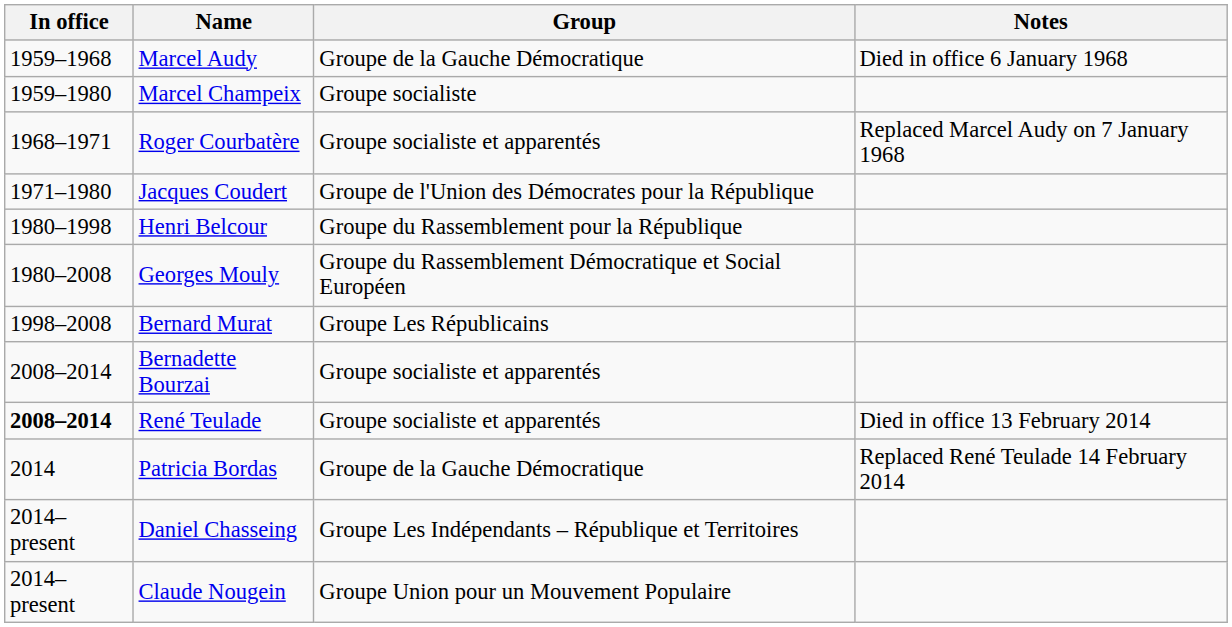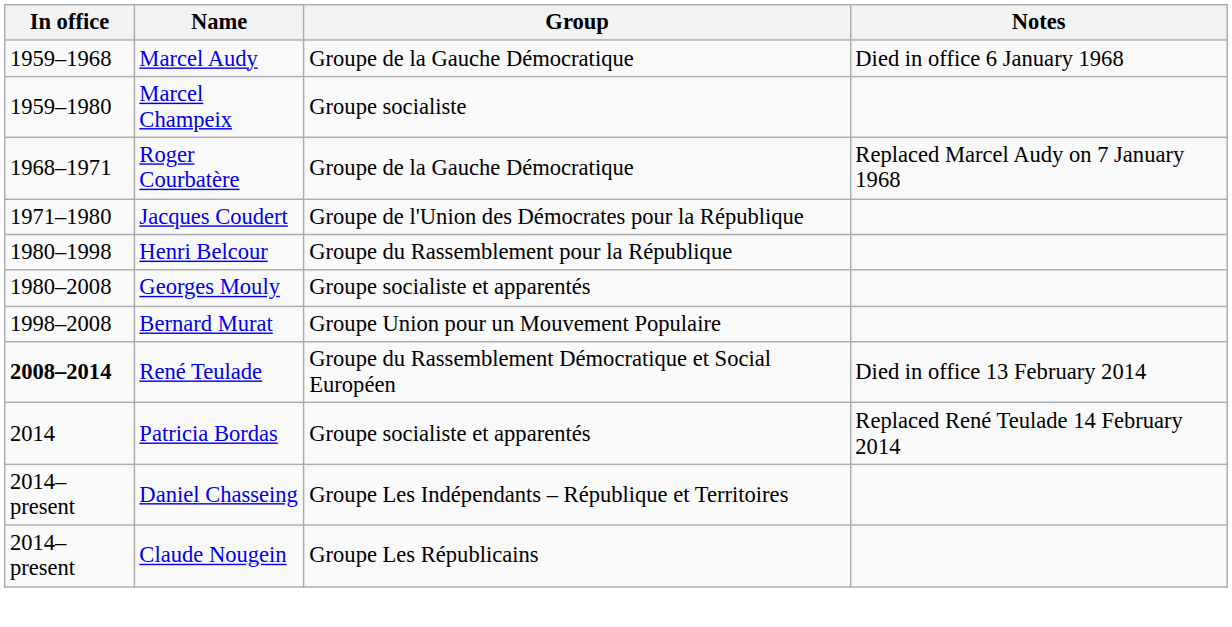 <table class="wikitable sortable">
 <tr>
 <th>In office</th>
 <th>Name</th>
 <th>Group</th>
 <th>Notes</th>
 </tr>
 <tr>
 <td>1959–1968</td>
 <td><a href='#'>Marcel Audy</a></td>
 <td>Groupe de la Gauche Démocratique</td>
 <td>Died in office 6 January 1968</td>
 </tr>
 <tr>
 <td>1959–1980</td>
 <td><a href='#'>Marcel Champeix</a></td>
 <td>Groupe socialiste</td>
 <td></td>
 </tr>
 <tr>
 <td>1968–1971</td>
 <td><a href='#'>Roger Courbatère</a></td>
-<td>Groupe socialiste et apparentés</td>
+<td>Groupe de la Gauche Démocratique</td>
 <td>Replaced Marcel Audy on 7 January 1968</td>
 </tr>
 <tr>
 <td>1971–1980</td>
 <td><a href='#'>Jacques Coudert</a></td>
 <td>Groupe de l'Union des Démocrates pour la République</td>
 <td></td>
 </tr>
 <tr>
 <td>1980–1998</td>
 <td><a href='#'>Henri Belcour</a></td>
 <td>Groupe du Rassemblement pour la République</td>
 <td></td>
 </tr>
 <tr>
 <td>1980–2008</td>
 <td><a href='#'>Georges Mouly</a></td>
-<td>Groupe du Rassemblement Démocratique et Social Européen</td>
+<td>Groupe socialiste et apparentés</td>
 <td></td>
 </tr>
 <tr>
 <td>1998–2008</td>
 <td><a href='#'>Bernard Murat</a></td>
-<td>Groupe Les Républicains</td>
-<td></td>
-</tr>
-<tr>
-<td>2008–2014</td>
-<td><a href='#'>Bernadette Bourzai</a></td>
-<td>Groupe socialiste et apparentés</td>
+<td>Groupe Union pour un Mouvement Populaire</td>
 <td></td>
 </tr>
 <tr>
 <td><strong>2008–2014</strong></td>
 <td><a href='#'>René Teulade</a></td>
-<td>Groupe socialiste et apparentés</td>
+<td>Groupe du Rassemblement Démocratique et Social Européen</td>
 <td>Died in office 13 February 2014</td>
 </tr>
 <tr>
 <td>2014</td>
 <td><a href='#'>Patricia Bordas</a></td>
-<td>Groupe de la Gauche Démocratique</td>
+<td>Groupe socialiste et apparentés</td>
 <td>Replaced René Teulade 14 February 2014</td>
 </tr>
 <tr>
 <td>2014–present</td>
 <td><a href='#'>Daniel Chasseing</a></td>
 <td>Groupe Les Indépendants – République et Territoires</td>
 <td></td>
 </tr>
 <tr>
 <td>2014–present</td>
 <td><a href='#'>Claude Nougein</a></td>
-<td>Groupe Union pour un Mouvement Populaire</td>
+<td>Groupe Les Républicains</td>
 <td></td>
 </tr>
 </table>
